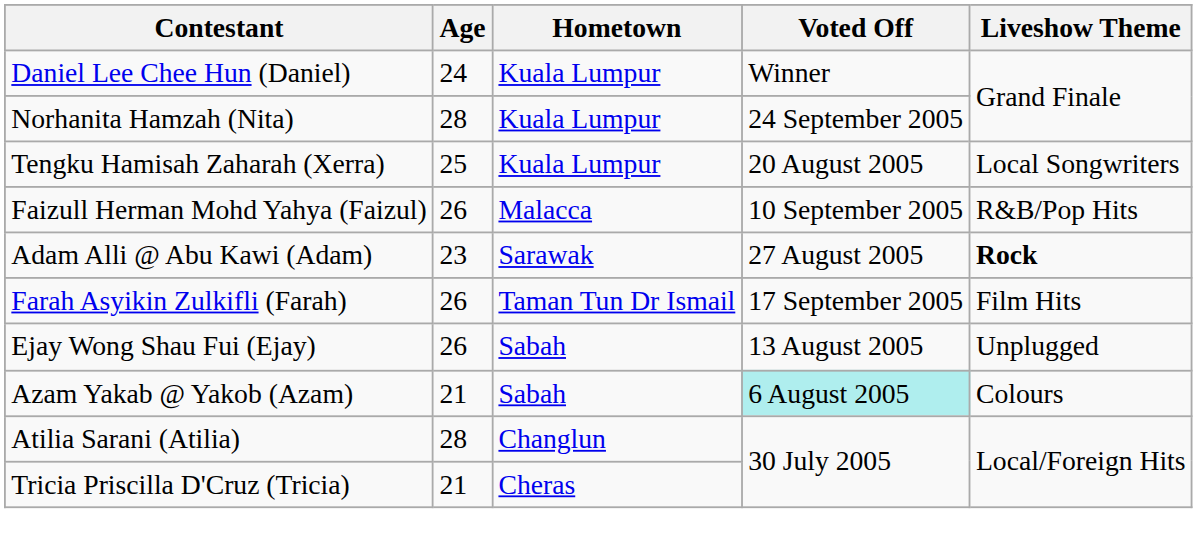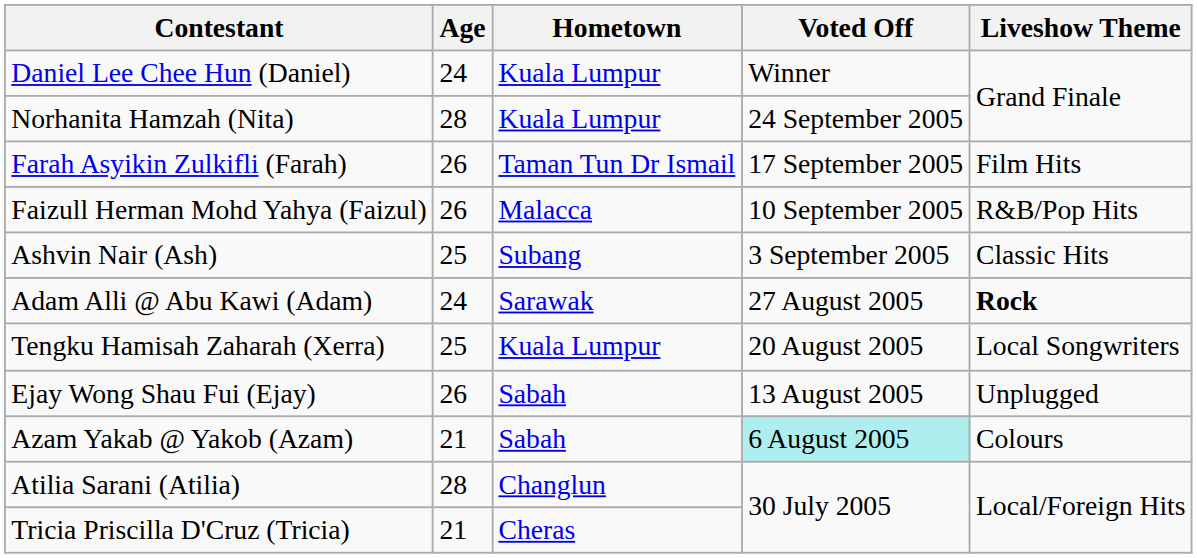 <table class="wikitable" style="font-size:95%;">
 <tr>
 <th>Contestant</th>
 <th>Age</th>
 <th>Hometown</th>
 <th>Voted Off</th>
 <th>Liveshow Theme</th>
 </tr>
 <tr>
 <td><a href='#'>Daniel Lee Chee Hun</a> (Daniel)</td>
 <td>24</td>
 <td><a href='#'>Kuala Lumpur</a></td>
 <td>Winner</td>
 <td rowspan = "2">Grand Finale</td>
 </tr>
 <tr>
 <td>Norhanita Hamzah (Nita)</td>
 <td>28</td>
 <td><a href='#'>Kuala Lumpur</a></td>
 <td>24 September 2005</td>
 </tr>
 <tr>
-<td>Tengku Hamisah Zaharah (Xerra)</td>
-<td>25</td>
-<td><a href='#'>Kuala Lumpur</a></td>
-<td>20 August 2005</td>
-<td>Local Songwriters</td>
+<td><a href='#'>Farah Asyikin Zulkifli</a> (Farah)</td>
+<td>26</td>
+<td><a href='#'>Taman Tun Dr Ismail</a></td>
+<td>17 September 2005</td>
+<td>Film Hits</td>
 </tr>
 <tr>
 <td>Faizull Herman Mohd Yahya (Faizul)</td>
 <td>26</td>
 <td><a href='#'>Malacca</a></td>
 <td>10 September 2005</td>
 <td>R&B/Pop Hits</td>
 </tr>
 <tr>
+<td>Ashvin Nair (Ash)</td>
+<td>25</td>
+<td><a href='#'>Subang</a></td>
+<td>3 September 2005</td>
+<td>Classic Hits</td>
+</tr>
+<tr>
 <td>Adam Alli @ Abu Kawi (Adam)</td>
-<td>23</td>
+<td>24</td>
 <td><a href='#'>Sarawak</a></td>
 <td>27 August 2005</td>
 <td><strong>Rock</strong></td>
 </tr>
 <tr>
-<td><a href='#'>Farah Asyikin Zulkifli</a> (Farah)</td>
-<td>26</td>
-<td><a href='#'>Taman Tun Dr Ismail</a></td>
-<td>17 September 2005</td>
-<td>Film Hits</td>
+<td>Tengku Hamisah Zaharah (Xerra)</td>
+<td>25</td>
+<td><a href='#'>Kuala Lumpur</a></td>
+<td>20 August 2005</td>
+<td>Local Songwriters</td>
 </tr>
 <tr>
 <td>Ejay Wong Shau Fui (Ejay)</td>
 <td>26</td>
 <td><a href='#'>Sabah</a></td>
 <td>13 August 2005</td>
 <td>Unplugged</td>
 </tr>
 <tr>
 <td>Azam Yakab @ Yakob (Azam)</td>
 <td>21</td>
 <td><a href='#'>Sabah</a></td>
 <td style="background: paleturquoise;">6 August 2005</td>
 <td>Colours</td>
 </tr>
 <tr>
 <td>Atilia Sarani (Atilia)</td>
 <td>28</td>
 <td><a href='#'>Changlun</a></td>
 <td rowspan="2">30 July 2005</td>
 <td rowspan="2">Local/Foreign Hits</td>
 </tr>
 <tr>
 <td>Tricia Priscilla D'Cruz (Tricia)</td>
 <td>21</td>
 <td><a href='#'>Cheras</a></td>
 </tr>
 </table>
